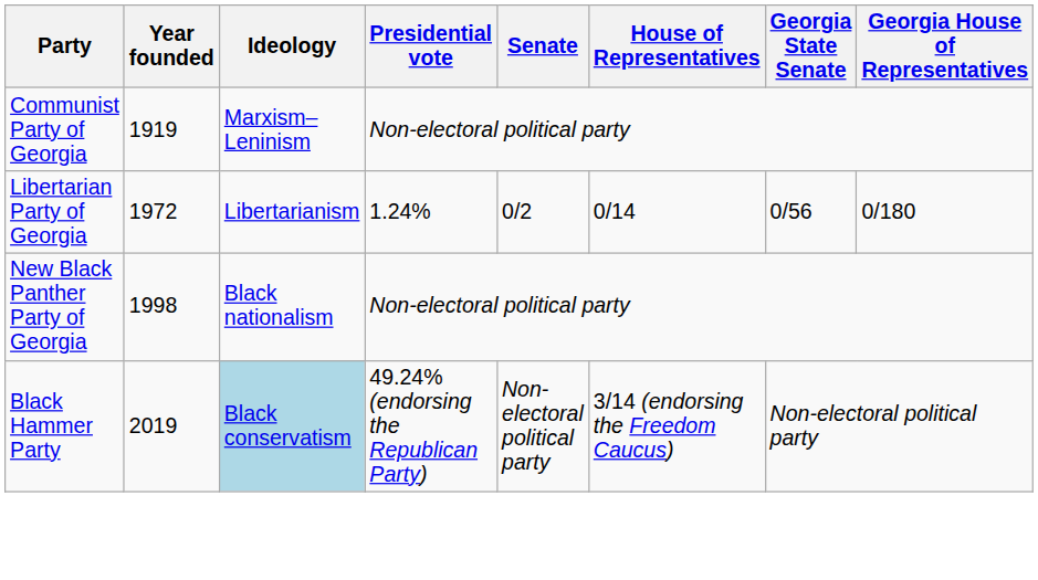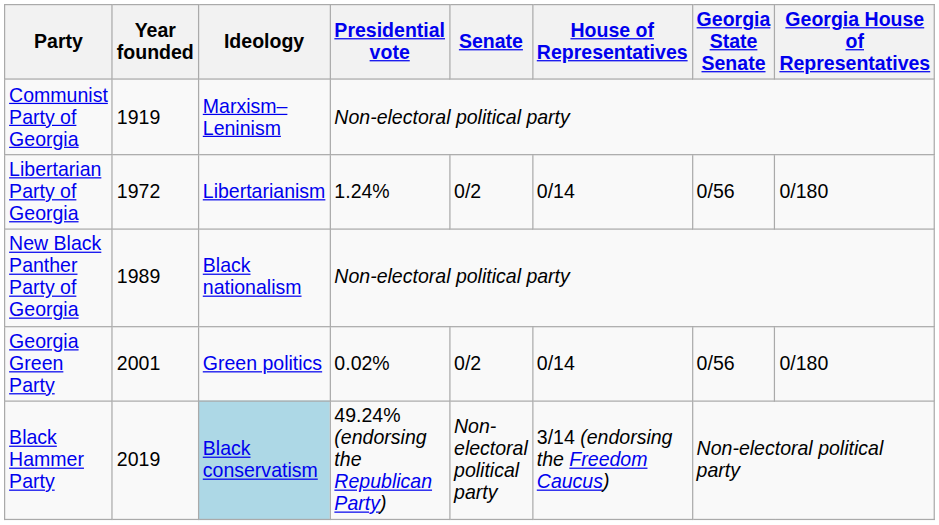 <table class="wikitable">
 <tr>
 <th>Party</th>
 <th>Year founded</th>
 <th>Ideology</th>
 <th><a href='#'>Presidential vote</a></th>
 <th><a href='#'>Senate</a></th>
 <th><a href='#'>House of Representatives</a></th>
 <th><a href='#'>Georgia State Senate</a></th>
 <th><a href='#'>Georgia House of Representatives</a></th>
 </tr>
 <tr>
 <td><a href='#'>Communist Party of Georgia</a></td>
 <td>1919</td>
 <td><a href='#'>Marxism–Leninism</a></td>
 <td colspan="5"><em>Non-electoral political party</em></td>
 </tr>
 <tr>
 <td> <a href='#'>Libertarian Party of Georgia</a></td>
 <td>1972</td>
 <td><a href='#'>Libertarianism</a></td>
 <td>1.24%</td>
 <td>0/2</td>
 <td>0/14<strong></strong></td>
 <td>0/56<strong></strong></td>
 <td>0/180</td>
 </tr>
 <tr>
 <td> <a href='#'>New Black Panther Party of Georgia</a></td>
-<td>1998</td>
+<td>1989</td>
 <td><a href='#'>Black nationalism</a></td>
 <td colspan="5"><em>Non-electoral political party</em></td>
+</tr>
+<tr>
+<td><a href='#'>Georgia Green Party</a></td>
+<td>2001</td>
+<td><a href='#'>Green politics</a></td>
+<td>0.02%</td>
+<td>0/2</td>
+<td>0/14<strong></strong></td>
+<td>0/56<strong></strong></td>
+<td>0/180</td>
 </tr>
 <tr>
 <td> <a href='#'>Black Hammer Party</a></td>
 <td>2019</td>
 <td style="background: lightblue;"><a href='#'>Black conservatism</a></td>
 <td>49.24% <em>(endorsing the <a href='#'>Republican Party</a>)</em></td>
 <td><em>Non-electoral political party</em></td>
 <td>3/14 <em>(endorsing the <a href='#'>Freedom Caucus</a>)</em></td>
 <td colspan="2"><em>Non-electoral political party</em></td>
 </tr>
 </table>
